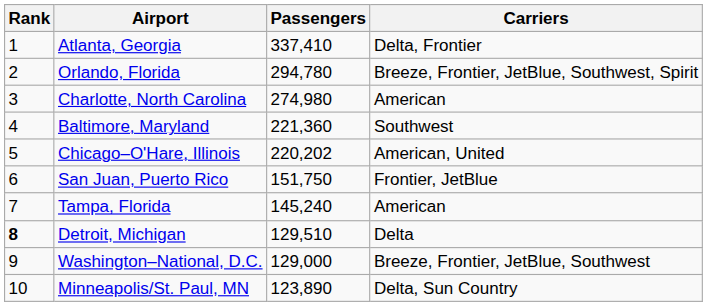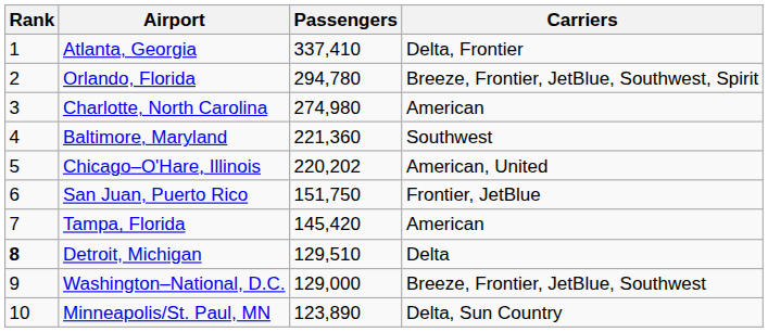 <table class="wikitable sortable" style="font-size:95%">
 <tr>
 <th>Rank</th>
 <th>Airport</th>
 <th>Passengers</th>
 <th>Carriers</th>
 </tr>
 <tr>
 <td>1</td>
 <td> <a href='#'>Atlanta, Georgia</a></td>
 <td>337,410</td>
 <td>Delta, Frontier</td>
 </tr>
 <tr>
 <td>2</td>
 <td> <a href='#'>Orlando, Florida</a></td>
 <td>294,780</td>
 <td>Breeze, Frontier, JetBlue, Southwest, Spirit</td>
 </tr>
 <tr>
 <td>3</td>
 <td> <a href='#'>Charlotte, North Carolina</a></td>
 <td>274,980</td>
 <td>American</td>
 </tr>
 <tr>
 <td>4</td>
 <td> <a href='#'>Baltimore, Maryland</a></td>
 <td>221,360</td>
 <td>Southwest</td>
 </tr>
 <tr>
 <td>5</td>
 <td> <a href='#'>Chicago–O'Hare, Illinois</a></td>
 <td>220,202</td>
 <td>American, United</td>
 </tr>
 <tr>
 <td>6</td>
 <td> <a href='#'>San Juan, Puerto Rico</a></td>
 <td>151,750</td>
 <td>Frontier, JetBlue</td>
 </tr>
 <tr>
 <td>7</td>
 <td>  <a href='#'>Tampa, Florida</a></td>
-<td>145,240</td>
+<td>145,420</td>
 <td>American</td>
 </tr>
 <tr>
 <td><strong>8</strong></td>
 <td> <a href='#'>Detroit, Michigan</a></td>
 <td>129,510</td>
 <td>Delta</td>
 </tr>
 <tr>
 <td>9</td>
 <td> <a href='#'>Washington–National, D.C.</a></td>
 <td>129,000</td>
 <td>Breeze, Frontier, JetBlue, Southwest</td>
 </tr>
 <tr>
 <td>10</td>
 <td> <a href='#'>Minneapolis/St. Paul, MN</a></td>
 <td>123,890</td>
 <td>Delta, Sun Country</td>
 </tr>
 </table>
